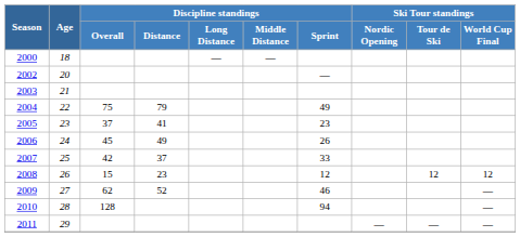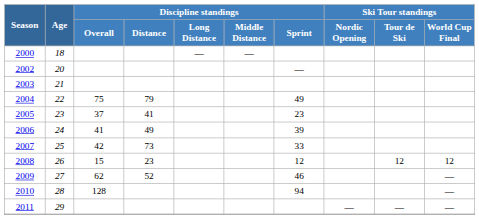 <table class="wikitable" style="font-size:95%; text-align:center; border:grey solid 1px; border-collapse:collapse; background:#ffffff;">
 <tr>
 <th style="background-color:#369; color:white; width:60px;" rowspan="2"> Season </th>
 <th style="background-color:#369; color:white; width:40px;" rowspan="2"> Age </th>
 <th style="background-color:#4180be; color:white;" colspan="5">Discipline standings</th>
 <th style="background-color:#4180be; color:white;" colspan="3">Ski Tour standings</th>
 </tr>
 <tr>
 <th style="background-color:#4180be; color:white; width:75px;">Overall</th>
 <th style="background-color:#4180be; color:white; width:75px;">Distance</th>
 <th style="background-color:#4180be; color:white; width:75px;">Long Distance</th>
 <th style="background-color:#4180be; color:white; width:75px;">Middle Distance</th>
 <th style="background-color:#4180be; color:white; width:75px;">Sprint</th>
 <th style="background-color:#4180be; color:white; width:75px;">Nordic<br>Opening</th>
 <th style="background-color:#4180be; color:white; width:75px;">Tour de<br>Ski</th>
 <th style="background-color:#4180be; color:white; width:75px;">World Cup<br>Final</th>
 </tr>
 <tr>
 <td><a href='#'>2000</a></td>
 <td><em>18</em></td>
 <td></td>
 <td></td>
 <td>—</td>
 <td>—</td>
 <td></td>
 <td></td>
 <td></td>
 <td></td>
 </tr>
 <tr>
 <td><a href='#'>2002</a></td>
 <td><em>20</em></td>
 <td></td>
 <td></td>
 <td></td>
 <td></td>
 <td>—</td>
 <td></td>
 <td></td>
 <td></td>
 </tr>
 <tr>
 <td><a href='#'>2003</a></td>
 <td><em>21</em></td>
 <td></td>
 <td></td>
 <td></td>
 <td></td>
 <td></td>
 <td></td>
 <td></td>
 <td></td>
 </tr>
 <tr>
 <td><a href='#'>2004</a></td>
 <td><em>22</em></td>
 <td>75</td>
 <td>79</td>
 <td></td>
 <td></td>
 <td>49</td>
 <td></td>
 <td></td>
 <td></td>
 </tr>
 <tr>
 <td><a href='#'>2005</a></td>
 <td><em>23</em></td>
 <td>37</td>
 <td>41</td>
 <td></td>
 <td></td>
 <td>23</td>
 <td></td>
 <td></td>
 <td></td>
 </tr>
 <tr>
 <td><a href='#'>2006</a></td>
 <td><em>24</em></td>
-<td>45</td>
+<td>41</td>
 <td>49</td>
 <td></td>
 <td></td>
-<td>26</td>
+<td>39</td>
 <td></td>
 <td></td>
 <td></td>
 </tr>
 <tr>
 <td><a href='#'>2007</a></td>
 <td><em>25</em></td>
 <td>42</td>
-<td>37</td>
+<td>73</td>
 <td></td>
 <td></td>
 <td>33</td>
 <td></td>
 <td></td>
 <td></td>
 </tr>
 <tr>
 <td><a href='#'>2008</a></td>
 <td><em>26</em></td>
 <td>15</td>
 <td>23</td>
 <td></td>
 <td></td>
 <td>12</td>
 <td></td>
 <td>12</td>
 <td>12</td>
 </tr>
 <tr>
 <td><a href='#'>2009</a></td>
 <td><em>27</em></td>
 <td>62</td>
 <td>52</td>
 <td></td>
 <td></td>
 <td>46</td>
 <td></td>
 <td></td>
 <td>—</td>
 </tr>
 <tr>
 <td><a href='#'>2010</a></td>
 <td><em>28</em></td>
 <td>128</td>
 <td></td>
 <td></td>
 <td></td>
 <td>94</td>
 <td></td>
 <td></td>
 <td>—</td>
 </tr>
 <tr>
 <td><a href='#'>2011</a></td>
 <td><em>29</em></td>
 <td></td>
 <td></td>
 <td></td>
 <td></td>
 <td></td>
 <td>—</td>
 <td>—</td>
 <td>—</td>
 </tr>
 <tr>
 </tr>
 </table>
